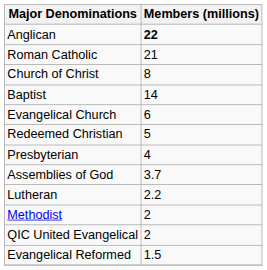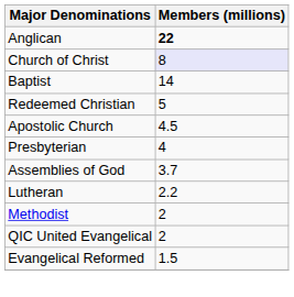 <table class = "wikitable">
 <tr>
 <th>Major Denominations</th>
 <th>Members (millions)</th>
 </tr>
 <tr>
 <td>Anglican</td>
 <td><strong>22</strong></td>
 </tr>
 <tr>
-<td>Roman Catholic</td>
-<td>21</td>
-</tr>
-<tr>
 <td>Church of Christ</td>
-<td>8</td>
+<td style="background: lavender;">8</td>
 </tr>
 <tr>
 <td>Baptist</td>
 <td>14</td>
 </tr>
 <tr>
-<td>Evangelical Church</td>
-<td>6</td>
+<td>Redeemed Christian</td>
+<td>5</td>
 </tr>
 <tr>
-<td>Redeemed Christian</td>
-<td>5</td>
+<td>Apostolic Church</td>
+<td>4.5</td>
 </tr>
 <tr>
 <td>Presbyterian</td>
 <td>4</td>
 </tr>
 <tr>
 <td>Assemblies of God</td>
 <td>3.7</td>
 </tr>
 <tr>
 <td>Lutheran</td>
 <td>2.2</td>
 </tr>
 <tr>
 <td><a href='#'>Methodist</a></td>
 <td>2</td>
 </tr>
 <tr>
 <td>QIC United Evangelical</td>
 <td>2</td>
 </tr>
 <tr>
 <td>Evangelical Reformed</td>
 <td>1.5</td>
 </tr>
 <tr>
 </tr>
 </table>
